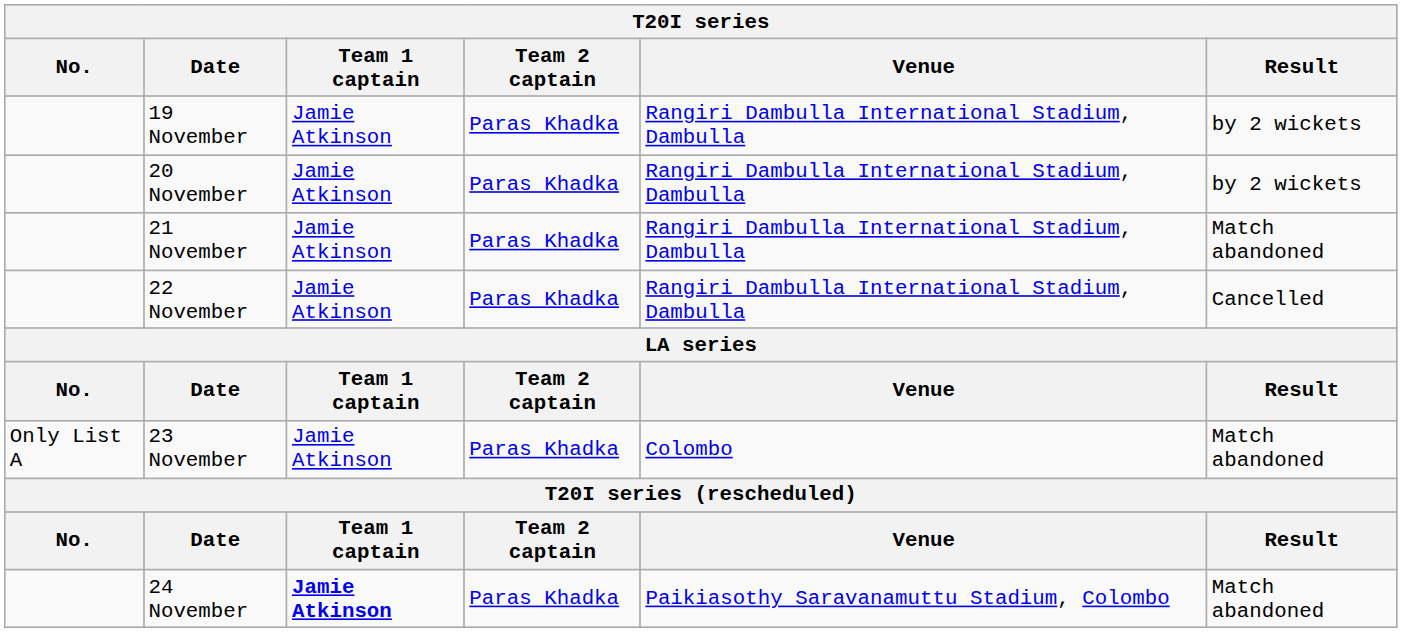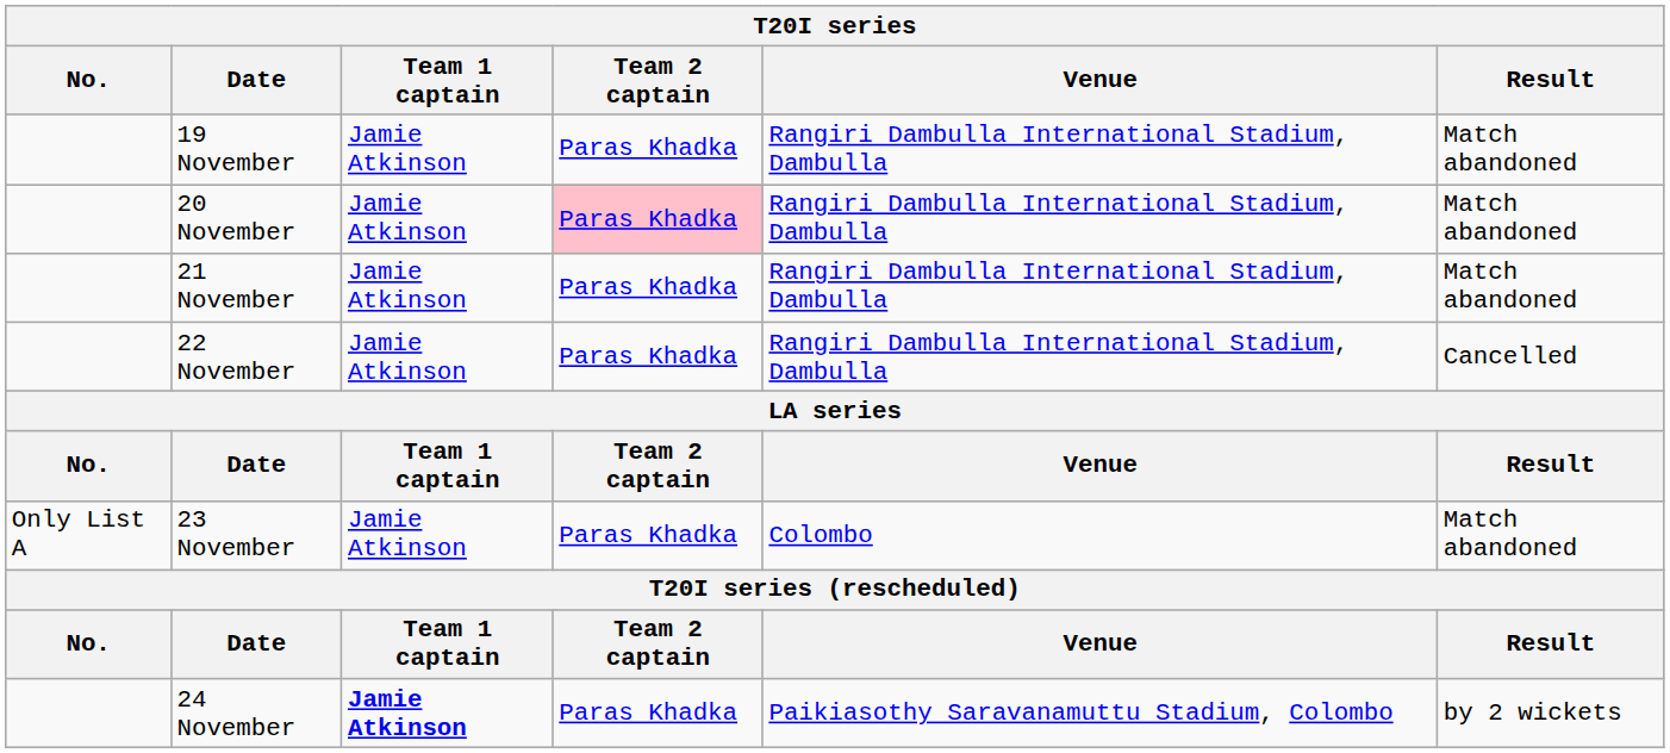 <table class="wikitable">
 <tr>
 <th colspan="9">T20I series</th>
 </tr>
 <tr>
 <th>No.</th>
 <th>Date</th>
 <th>Team 1 captain</th>
 <th>Team 2 captain</th>
 <th>Venue</th>
 <th>Result</th>
 </tr>
 <tr>
 <td></td>
 <td>19 November</td>
 <td><a href='#'>Jamie Atkinson</a></td>
 <td><a href='#'>Paras Khadka</a></td>
 <td><a href='#'>Rangiri Dambulla International Stadium</a>, <a href='#'>Dambulla</a></td>
-<td> by 2 wickets</td>
+<td>Match abandoned</td>
 </tr>
 <tr>
 <td></td>
 <td>20 November</td>
 <td><a href='#'>Jamie Atkinson</a></td>
-<td><a href='#'>Paras Khadka</a></td>
+<td style="background: pink;"><a href='#'>Paras Khadka</a></td>
 <td><a href='#'>Rangiri Dambulla International Stadium</a>, <a href='#'>Dambulla</a></td>
-<td> by 2 wickets</td>
+<td>Match abandoned</td>
 </tr>
 <tr>
 <td></td>
 <td>21 November</td>
 <td><a href='#'>Jamie Atkinson</a></td>
 <td><a href='#'>Paras Khadka</a></td>
 <td><a href='#'>Rangiri Dambulla International Stadium</a>, <a href='#'>Dambulla</a></td>
 <td>Match abandoned</td>
 </tr>
 <tr>
 <td></td>
 <td>22 November</td>
 <td><a href='#'>Jamie Atkinson</a></td>
 <td><a href='#'>Paras Khadka</a></td>
 <td><a href='#'>Rangiri Dambulla International Stadium</a>, <a href='#'>Dambulla</a></td>
 <td>Cancelled</td>
 </tr>
 <tr>
 <th colspan="9">LA series</th>
 </tr>
 <tr>
 <th>No.</th>
 <th>Date</th>
 <th>Team 1 captain</th>
 <th>Team 2 captain</th>
 <th>Venue</th>
 <th>Result</th>
 </tr>
 <tr>
 <td>Only List A</td>
 <td>23 November</td>
 <td><a href='#'>Jamie Atkinson</a></td>
 <td><a href='#'>Paras Khadka</a></td>
 <td><a href='#'>Colombo</a></td>
 <td>Match abandoned</td>
 </tr>
 <tr>
 <th colspan="9">T20I series (rescheduled)</th>
 </tr>
 <tr>
 <th>No.</th>
 <th>Date</th>
 <th>Team 1 captain</th>
 <th>Team 2 captain</th>
 <th>Venue</th>
 <th>Result</th>
 </tr>
 <tr>
 <td></td>
 <td>24 November</td>
 <td><strong><a href='#'>Jamie Atkinson</a></strong></td>
 <td><a href='#'>Paras Khadka</a></td>
 <td><a href='#'>Paikiasothy Saravanamuttu Stadium</a>, <a href='#'>Colombo</a></td>
-<td>Match abandoned</td>
+<td> by 2 wickets</td>
 </tr>
 </table>
